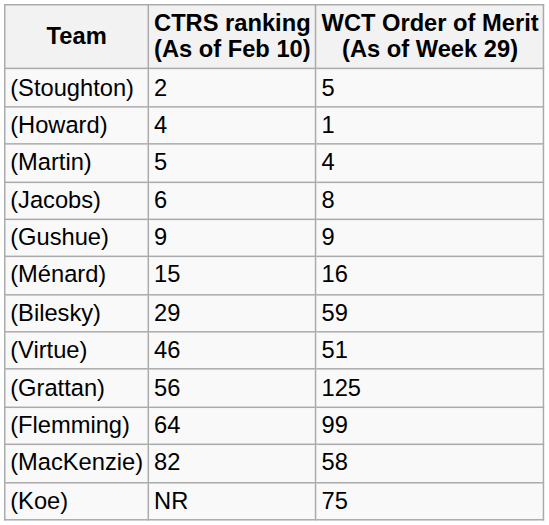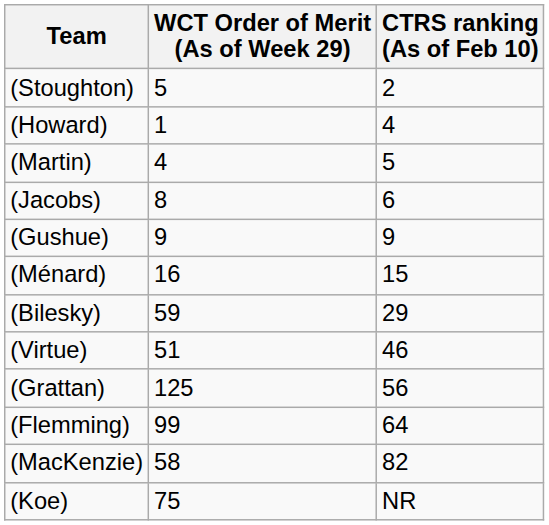 <table class="wikitable">
 <tr>
 <th>Team</th>
+<th>WCT Order of Merit <br> (As of Week 29)</th>
 <th>CTRS ranking <br> (As of Feb 10)</th>
-<th>WCT Order of Merit <br> (As of Week 29)</th>
 </tr>
 <tr>
 <td> (Stoughton)</td>
+<td>5</td>
 <td>2</td>
+</tr>
+<tr>
+<td> (Howard)</td>
+<td>1</td>
+<td>4</td>
+</tr>
+<tr>
+<td> (Martin)</td>
+<td>4</td>
 <td>5</td>
 </tr>
 <tr>
-<td> (Howard)</td>
-<td>4</td>
-<td>1</td>
-</tr>
-<tr>
-<td> (Martin)</td>
-<td>5</td>
-<td>4</td>
-</tr>
-<tr>
 <td> (Jacobs)</td>
+<td>8</td>
 <td>6</td>
-<td>8</td>
 </tr>
 <tr>
 <td> (Gushue)</td>
 <td>9</td>
 <td>9</td>
 </tr>
 <tr>
 <td> (Ménard)</td>
+<td>16</td>
 <td>15</td>
-<td>16</td>
 </tr>
 <tr>
 <td> (Bilesky)</td>
+<td>59</td>
 <td>29</td>
-<td>59</td>
 </tr>
 <tr>
 <td> (Virtue)</td>
+<td>51</td>
 <td>46</td>
-<td>51</td>
 </tr>
 <tr>
 <td> (Grattan)</td>
+<td>125</td>
 <td>56</td>
-<td>125</td>
 </tr>
 <tr>
 <td> (Flemming)</td>
+<td>99</td>
 <td>64</td>
-<td>99</td>
 </tr>
 <tr>
 <td> (MacKenzie)</td>
+<td>58</td>
 <td>82</td>
-<td>58</td>
 </tr>
 <tr>
 <td> (Koe)</td>
+<td>75</td>
 <td>NR</td>
-<td>75</td>
 </tr>
 </table>
